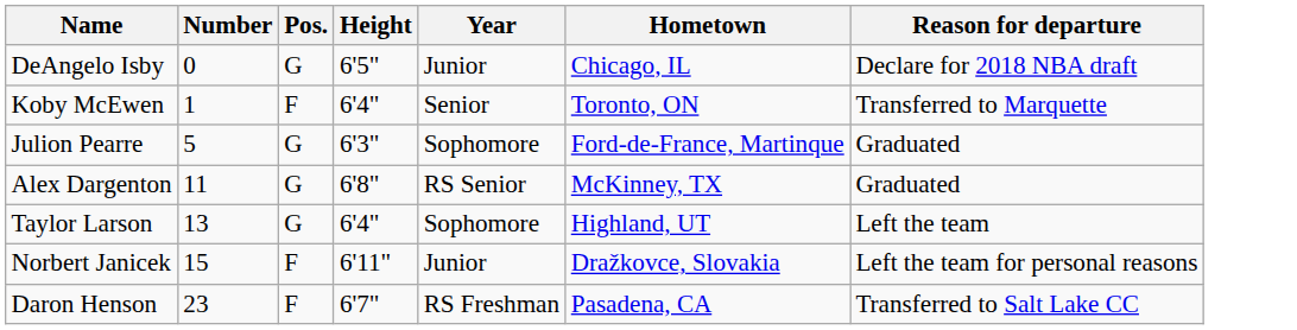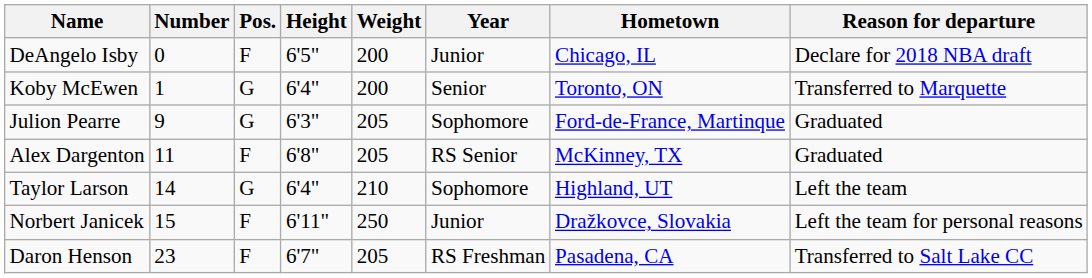 <table class="wikitable sortable" border="1">
 <tr>
 <th>Name</th>
 <th>Number</th>
 <th>Pos.</th>
 <th>Height</th>
+<th>Weight</th>
 <th>Year</th>
 <th>Hometown</th>
 <th class="unsortable">Reason for departure</th>
 </tr>
 <tr>
 <td>DeAngelo Isby</td>
 <td>0</td>
-<td>G</td>
+<td>F</td>
 <td>6'5"</td>
+<td>200</td>
 <td>Junior</td>
 <td><a href='#'>Chicago, IL</a></td>
 <td>Declare for <a href='#'>2018 NBA draft</a></td>
 </tr>
 <tr>
 <td>Koby McEwen</td>
 <td>1</td>
-<td>F</td>
+<td>G</td>
 <td>6'4"</td>
+<td>200</td>
 <td>Senior</td>
 <td><a href='#'>Toronto, ON</a></td>
 <td>Transferred to <a href='#'>Marquette</a></td>
 </tr>
 <tr>
 <td>Julion Pearre</td>
-<td>5</td>
+<td>9</td>
 <td>G</td>
 <td>6'3"</td>
+<td>205</td>
 <td>Sophomore</td>
 <td><a href='#'>Ford-de-France, Martinque</a></td>
 <td>Graduated</td>
 </tr>
 <tr>
 <td>Alex Dargenton</td>
 <td>11</td>
-<td>G</td>
+<td>F</td>
 <td>6'8"</td>
+<td>205</td>
 <td>RS Senior</td>
 <td><a href='#'>McKinney, TX</a></td>
 <td>Graduated</td>
 </tr>
 <tr>
 <td>Taylor Larson</td>
-<td>13</td>
+<td>14</td>
 <td>G</td>
 <td>6'4"</td>
+<td>210</td>
 <td>Sophomore</td>
 <td><a href='#'>Highland, UT</a></td>
 <td>Left the team</td>
 </tr>
 <tr>
 <td>Norbert Janicek</td>
 <td>15</td>
 <td>F</td>
 <td>6'11"</td>
+<td>250</td>
 <td>Junior</td>
 <td><a href='#'>Dražkovce, Slovakia</a></td>
 <td>Left the team for personal reasons</td>
 </tr>
 <tr>
 <td>Daron Henson</td>
 <td>23</td>
 <td>F</td>
 <td>6'7"</td>
+<td>205</td>
 <td>RS Freshman</td>
 <td><a href='#'>Pasadena, CA</a></td>
 <td>Transferred to <a href='#'>Salt Lake CC</a></td>
 </tr>
 </table>
